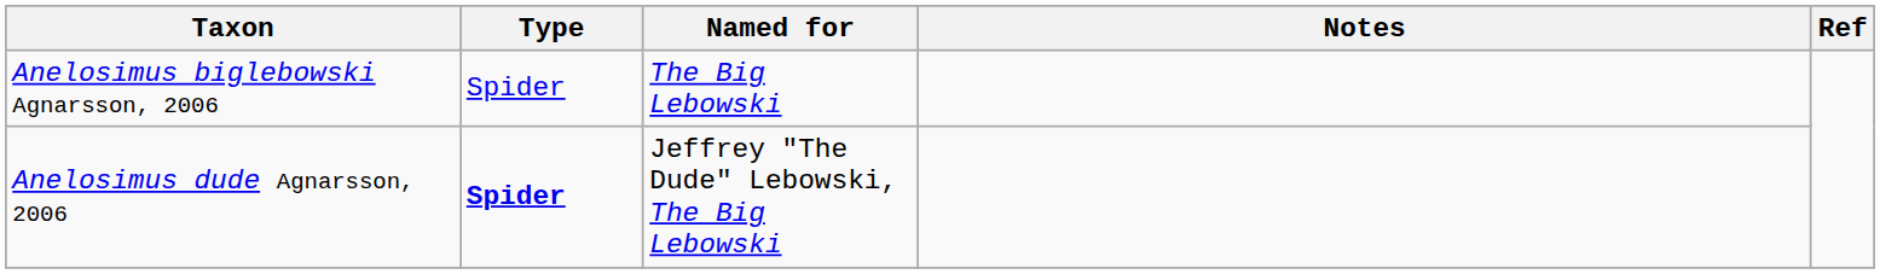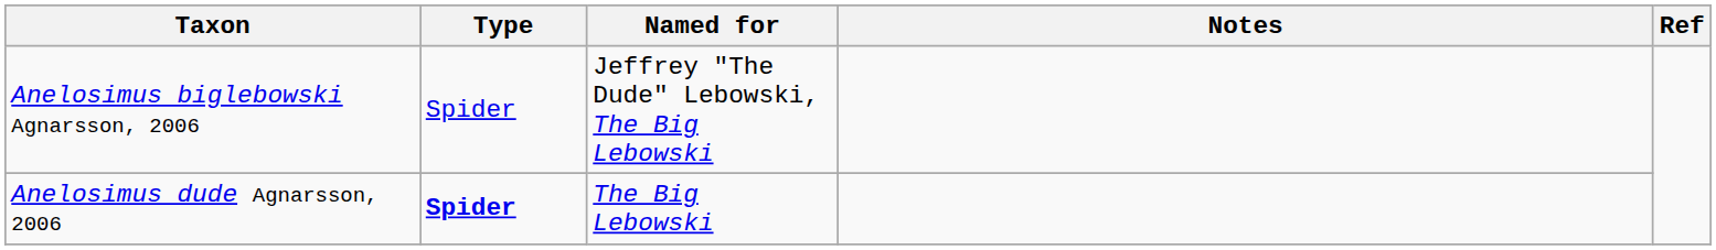 <table class="wikitable sortable" width="100%">
 <tr>
 <th style="width:25%;">Taxon</th>
 <th style="width:10%;">Type</th>
 <th style="width:15%;">Named for</th>
 <th style="width:50%;">Notes</th>
 <th class="unsortable">Ref</th>
 </tr>
 <tr>
 <td><em><a href='#'>Anelosimus biglebowski</a></em> <small>Agnarsson, 2006</small></td>
 <td><a href='#'>Spider</a></td>
-<td><em><a href='#'>The Big Lebowski</a></em></td>
+<td>Jeffrey "The Dude" Lebowski, <em><a href='#'>The Big Lebowski</a></em></td>
 <td></td>
 <td rowspan="2"></td>
 </tr>
 <tr>
 <td><em><a href='#'>Anelosimus dude</a></em> <small>Agnarsson, 2006</small></td>
 <td><strong><a href='#'>Spider</a></strong></td>
-<td>Jeffrey "The Dude" Lebowski, <em><a href='#'>The Big Lebowski</a></em></td>
+<td><em><a href='#'>The Big Lebowski</a></em></td>
 <td></td>
 </tr>
 </table>
